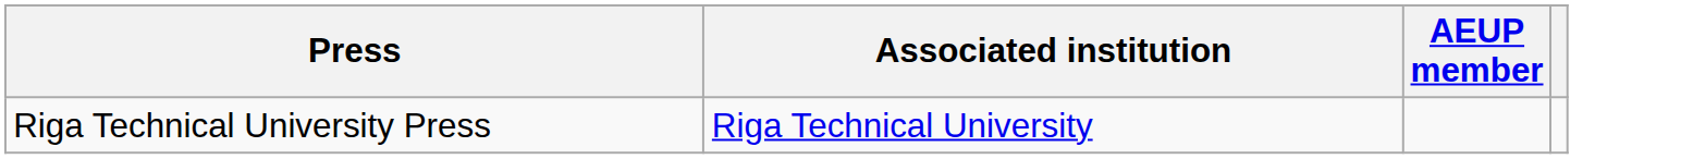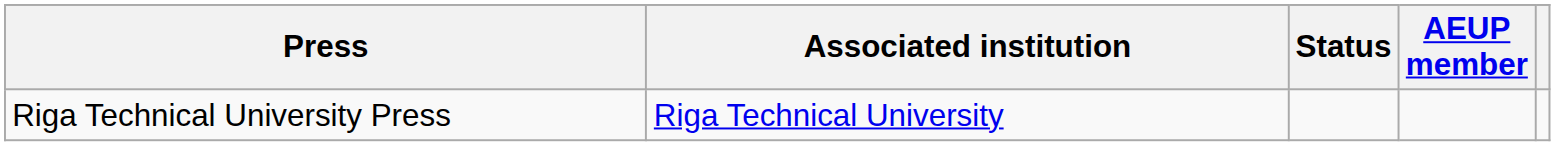 <table class="wikitable sortable">
 <tr>
 <th style="width:20em">Press</th>
 <th style="width:20em">Associated institution</th>
+<th>Status</th>
 <th><a href='#'>AEUP<br>member</a></th>
 <th></th>
 </tr>
 <tr>
 <td>Riga Technical University Press</td>
 <td><a href='#'>Riga Technical University</a></td>
 <td></td>
 <td></td>
+<td></td>
 </tr>
 </table>
